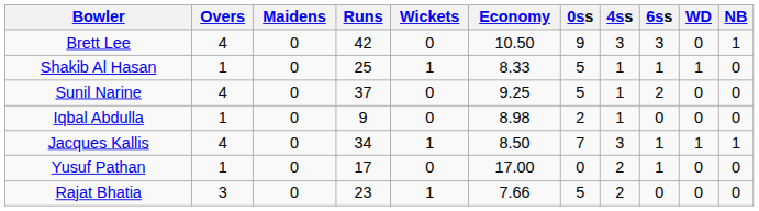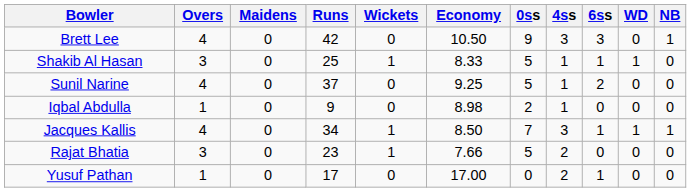 <table border="1" cellpadding="1" cellspacing="0" style="border: gray solid 1px; border-collapse: collapse; text-align: center; width: 60%;" class=wikitable>
 <tr>
 <th width="25%"><a href='#'>Bowler</a></th>
 <th><a href='#'>Overs</a></th>
 <th><a href='#'>Maidens</a></th>
 <th><a href='#'>Runs</a></th>
 <th><a href='#'>Wickets</a></th>
 <th><a href='#'>Economy</a></th>
 <th><a href='#'>0s</a>s</th>
 <th><a href='#'>4s</a>s</th>
 <th><a href='#'>6s</a>s</th>
 <th><a href='#'>WD</a></th>
 <th><a href='#'>NB</a></th>
 </tr>
 <tr>
 <td><a href='#'>Brett Lee</a></td>
 <td>4</td>
 <td>0</td>
 <td>42</td>
 <td>0</td>
 <td>10.50</td>
 <td>9</td>
 <td>3</td>
 <td>3</td>
 <td>0</td>
 <td>1</td>
 </tr>
 <tr>
 <td><a href='#'>Shakib Al Hasan</a></td>
-<td>1</td>
+<td>3</td>
 <td>0</td>
 <td>25</td>
 <td>1</td>
 <td>8.33</td>
 <td>5</td>
 <td>1</td>
 <td>1</td>
 <td>1</td>
 <td>0</td>
 </tr>
 <tr>
 <td><a href='#'>Sunil Narine</a></td>
 <td>4</td>
 <td>0</td>
 <td>37</td>
 <td>0</td>
 <td>9.25</td>
 <td>5</td>
 <td>1</td>
 <td>2</td>
 <td>0</td>
 <td>0</td>
 </tr>
 <tr>
 <td><a href='#'>Iqbal Abdulla</a></td>
 <td>1</td>
 <td>0</td>
 <td>9</td>
 <td>0</td>
 <td>8.98</td>
 <td>2</td>
 <td>1</td>
 <td>0</td>
 <td>0</td>
 <td>0</td>
 </tr>
 <tr>
 <td><a href='#'>Jacques Kallis</a></td>
 <td>4</td>
 <td>0</td>
 <td>34</td>
 <td>1</td>
 <td>8.50</td>
 <td>7</td>
 <td>3</td>
 <td>1</td>
 <td>1</td>
 <td>1</td>
 </tr>
 <tr>
+<td><a href='#'>Rajat Bhatia</a></td>
+<td>3</td>
+<td>0</td>
+<td>23</td>
+<td>1</td>
+<td>7.66</td>
+<td>5</td>
+<td>2</td>
+<td>0</td>
+<td>0</td>
+<td>0</td>
+</tr>
+<tr>
 <td><a href='#'>Yusuf Pathan</a></td>
 <td>1</td>
 <td>0</td>
 <td>17</td>
 <td>0</td>
 <td>17.00</td>
 <td>0</td>
 <td>2</td>
 <td>1</td>
 <td>0</td>
 <td>0</td>
 </tr>
-<tr>
-<td><a href='#'>Rajat Bhatia</a></td>
-<td>3</td>
-<td>0</td>
-<td>23</td>
-<td>1</td>
-<td>7.66</td>
-<td>5</td>
-<td>2</td>
-<td>0</td>
-<td>0</td>
-<td>0</td>
-</tr>
 </table>
